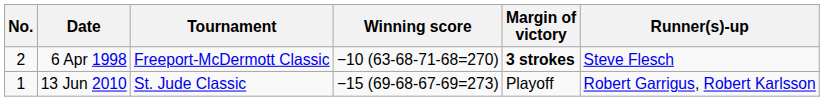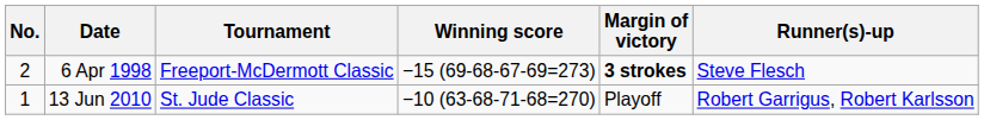 <table class="wikitable" style="font-size:95%;">
 <tr>
 <th>No.</th>
 <th>Date</th>
 <th>Tournament</th>
 <th>Winning score</th>
 <th>Margin of<br>victory</th>
 <th>Runner(s)-up</th>
 </tr>
 <tr>
 <td align=center>2</td>
 <td align=right>6 Apr <a href='#'>1998</a></td>
 <td><a href='#'>Freeport-McDermott Classic</a></td>
-<td>−10 (63-68-71-68=270)</td>
+<td>−15 (69-68-67-69=273)</td>
 <td><strong>3 strokes</strong></td>
 <td> <a href='#'>Steve Flesch</a></td>
 </tr>
 <tr>
 <td align=center>1</td>
 <td align=right>13 Jun <a href='#'>2010</a></td>
 <td><a href='#'>St. Jude Classic</a></td>
-<td>−15 (69-68-67-69=273)</td>
+<td>−10 (63-68-71-68=270)</td>
 <td>Playoff</td>
 <td> <a href='#'>Robert Garrigus</a>,  <a href='#'>Robert Karlsson</a></td>
 </tr>
 </table>
